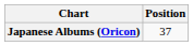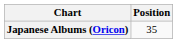 <table class="wikitable plainrowheaders">
 <tr>
 <th scope="col">Chart</th>
 <th scope="col">Position</th>
 </tr>
 <tr>
 <th scope="row">Japanese Albums (<a href='#'>Oricon</a>)</th>
-<td style="text-align:center;">37</td>
+<td style="text-align:center;">35</td>
 </tr>
 </table>
